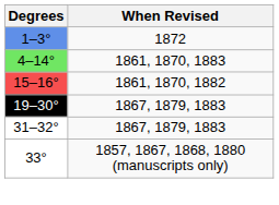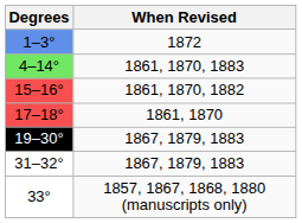 <table class="wikitable" style="text-align:center;">
 <tr>
 <th width="50">Degrees</th>
 <th width="225">When Revised</th>
 </tr>
 <tr>
 <td style="background-color: #5f8fe8;">1–3°</td>
 <td>1872</td>
 </tr>
 <tr>
 <td style="background-color: #70e663;">4–14°</td>
 <td>1861, 1870, 1883</td>
 </tr>
 <tr>
 <td style="background-color: #f74f4f;">15–16°</td>
 <td>1861, 1870, 1882</td>
 </tr>
 <tr>
+<td style="background-color: #f74f4f;">17–18°</td>
+<td>1861, 1870</td>
+</tr>
+<tr>
 <td style="background-color: black; color: white;">19–30°</td>
 <td>1867, 1879, 1883</td>
 </tr>
 <tr>
 <td style="background-color:white;">31–32°</td>
 <td>1867, 1879, 1883</td>
 </tr>
 <tr>
 <td style="background-color:white;">33°</td>
 <td>1857, 1867, 1868, 1880<br>(manuscripts only)</td>
 </tr>
 </table>
